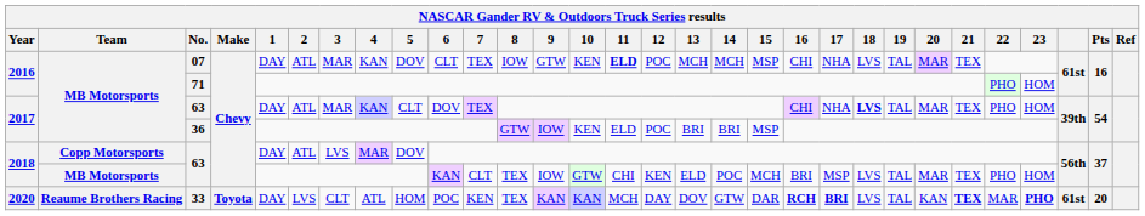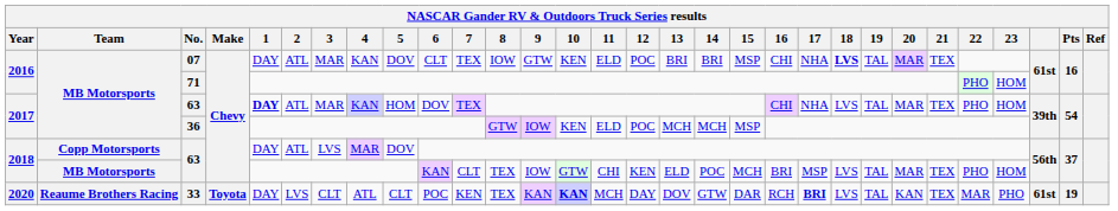 <table class="wikitable" style="text-align:center; font-size:75%">
 <tr>
 <th colspan=30><a href='#'>NASCAR Gander RV & Outdoors Truck Series</a> results</th>
 </tr>
 <tr>
 <th>Year</th>
 <th>Team</th>
 <th>No.</th>
 <th>Make</th>
 <th>1</th>
 <th>2</th>
 <th>3</th>
 <th>4</th>
 <th>5</th>
 <th>6</th>
 <th>7</th>
 <th>8</th>
 <th>9</th>
 <th>10</th>
 <th>11</th>
 <th>12</th>
 <th>13</th>
 <th>14</th>
 <th>15</th>
 <th>16</th>
 <th>17</th>
 <th>18</th>
 <th>19</th>
 <th>20</th>
 <th>21</th>
 <th>22</th>
 <th>23</th>
 <th></th>
 <th>Pts</th>
 <th>Ref</th>
 </tr>
 <tr>
 <th rowspan=2><a href='#'>2016</a></th>
 <th rowspan=4><a href='#'>MB Motorsports</a></th>
 <th>07</th>
 <th rowspan=6><a href='#'>Chevy</a></th>
 <td><a href='#'>DAY</a></td>
 <td><a href='#'>ATL</a></td>
 <td><a href='#'>MAR</a></td>
 <td><a href='#'>KAN</a></td>
 <td><a href='#'>DOV</a></td>
 <td><a href='#'>CLT</a></td>
 <td><a href='#'>TEX</a></td>
 <td><a href='#'>IOW</a></td>
 <td><a href='#'>GTW</a></td>
 <td><a href='#'>KEN</a></td>
-<td><strong><a href='#'>ELD</a></strong></td>
+<td><a href='#'>ELD</a></td>
 <td><a href='#'>POC</a></td>
-<td><a href='#'>MCH</a></td>
-<td><a href='#'>MCH</a></td>
+<td><a href='#'>BRI</a></td>
+<td><a href='#'>BRI</a></td>
 <td><a href='#'>MSP</a></td>
 <td><a href='#'>CHI</a></td>
 <td><a href='#'>NHA</a></td>
-<td><a href='#'>LVS</a></td>
+<td><strong><a href='#'>LVS</a></strong></td>
 <td><a href='#'>TAL</a></td>
 <td style="background:#EFCFFF;"><a href='#'>MAR</a><br></td>
 <td><a href='#'>TEX</a></td>
 <td colspan=2></td>
 <th rowspan=2>61st</th>
 <th rowspan=2>16</th>
 <th rowspan=2></th>
 </tr>
 <tr>
 <th>71</th>
 <td colspan=21></td>
 <td style="background:#DFFFDF;"><a href='#'>PHO</a><br></td>
 <td><a href='#'>HOM</a></td>
 </tr>
 <tr>
 <th rowspan=2><a href='#'>2017</a></th>
 <th>63</th>
-<td><a href='#'>DAY</a></td>
+<td><strong><a href='#'>DAY</a></strong></td>
 <td><a href='#'>ATL</a></td>
 <td><a href='#'>MAR</a></td>
 <td style="background:#CFCFFF;"><a href='#'>KAN</a><br></td>
-<td><a href='#'>CLT</a></td>
+<td><a href='#'>HOM</a></td>
 <td><a href='#'>DOV</a></td>
 <td style="background:#EFCFFF;"><a href='#'>TEX</a><br></td>
 <td colspan=8></td>
 <td style="background:#EFCFFF;"><a href='#'>CHI</a><br></td>
 <td><a href='#'>NHA</a></td>
-<td><strong><a href='#'>LVS</a></strong></td>
+<td><a href='#'>LVS</a></td>
 <td><a href='#'>TAL</a></td>
 <td><a href='#'>MAR</a></td>
 <td><a href='#'>TEX</a></td>
 <td><a href='#'>PHO</a></td>
 <td><a href='#'>HOM</a></td>
 <th rowspan=2>39th</th>
 <th rowspan=2>54</th>
 <th rowspan=2></th>
 </tr>
 <tr>
 <th>36</th>
 <td colspan=7></td>
 <td style="background:#EFCFFF;"><a href='#'>GTW</a><br></td>
 <td style="background:#EFCFFF;"><a href='#'>IOW</a><br></td>
 <td><a href='#'>KEN</a></td>
 <td><a href='#'>ELD</a></td>
 <td><a href='#'>POC</a></td>
-<td><a href='#'>BRI</a></td>
-<td><a href='#'>BRI</a></td>
+<td><a href='#'>MCH</a></td>
+<td><a href='#'>MCH</a></td>
 <td><a href='#'>MSP</a></td>
 <td colspan=8></td>
 </tr>
 <tr>
 <th rowspan=2><a href='#'>2018</a></th>
 <th><a href='#'>Copp Motorsports</a></th>
 <th rowspan=2>63</th>
 <td><a href='#'>DAY</a></td>
 <td><a href='#'>ATL</a></td>
 <td><a href='#'>LVS</a></td>
 <td style="background:#EFCFFF;"><a href='#'>MAR</a><br></td>
 <td><a href='#'>DOV</a></td>
 <td colspan=18></td>
 <th rowspan=2>56th</th>
 <th rowspan=2>37</th>
 <th rowspan=2></th>
 </tr>
 <tr>
 <th><a href='#'>MB Motorsports</a></th>
 <td colspan=5></td>
 <td style="background:#EFCFFF;"><a href='#'>KAN</a><br></td>
 <td><a href='#'>CLT</a></td>
 <td><a href='#'>TEX</a></td>
 <td><a href='#'>IOW</a></td>
 <td style="background:#DFFFDF;"><a href='#'>GTW</a><br></td>
 <td><a href='#'>CHI</a></td>
 <td><a href='#'>KEN</a></td>
 <td><a href='#'>ELD</a></td>
 <td><a href='#'>POC</a></td>
 <td><a href='#'>MCH</a></td>
 <td><a href='#'>BRI</a></td>
 <td><a href='#'>MSP</a></td>
 <td><a href='#'>LVS</a></td>
 <td><a href='#'>TAL</a></td>
 <td><a href='#'>MAR</a></td>
 <td><a href='#'>TEX</a></td>
 <td><a href='#'>PHO</a></td>
 <td><a href='#'>HOM</a></td>
 </tr>
 <tr>
 <th rowspan=2><a href='#'>2020</a></th>
 <th rowspan=2><a href='#'>Reaume Brothers Racing</a></th>
 <th>33</th>
 <th rowspan=2><a href='#'>Toyota</a></th>
 <td><a href='#'>DAY</a></td>
 <td><a href='#'>LVS</a></td>
 <td><a href='#'>CLT</a></td>
 <td><a href='#'>ATL</a></td>
-<td><a href='#'>HOM</a></td>
+<td><a href='#'>CLT</a></td>
 <td><a href='#'>POC</a></td>
 <td><a href='#'>KEN</a></td>
 <td><a href='#'>TEX</a></td>
 <td style="background:#EFCFFF;"><a href='#'>KAN</a><br></td>
-<td style="background:#CFCFFF;"><a href='#'>KAN</a><br></td>
+<td style="background:#CFCFFF;"><strong><a href='#'>KAN</a><br></strong></td>
 <td><a href='#'>MCH</a></td>
 <td><a href='#'>DAY</a></td>
 <td><a href='#'>DOV</a></td>
 <td><a href='#'>GTW</a></td>
 <td><a href='#'>DAR</a></td>
-<td><strong><a href='#'>RCH</a></strong></td>
+<td><a href='#'>RCH</a></td>
 <td><strong><a href='#'>BRI</a></strong></td>
 <td><a href='#'>LVS</a></td>
 <td><a href='#'>TAL</a></td>
 <td><a href='#'>KAN</a></td>
-<td><strong><a href='#'>TEX</a></strong></td>
+<td><a href='#'>TEX</a></td>
 <td><a href='#'>MAR</a></td>
-<td><strong><a href='#'>PHO</a></strong></td>
+<td><a href='#'>PHO</a></td>
 <th>61st</th>
-<th>20</th>
+<th>19</th>
 <th></th>
 </tr>
 </table>
